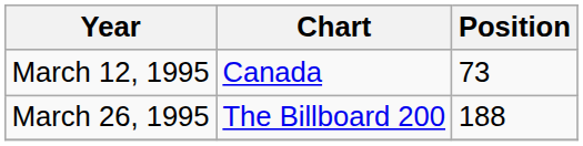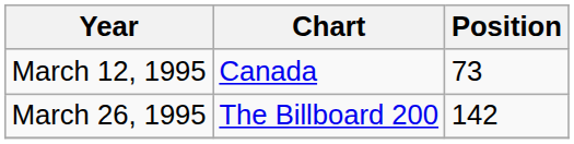 <table class="wikitable">
 <tr>
 <th>Year</th>
 <th>Chart</th>
 <th>Position</th>
 </tr>
 <tr>
 <td>March 12, 1995</td>
 <td><a href='#'>Canada</a></td>
 <td>73</td>
 </tr>
 <tr>
 <td>March 26, 1995</td>
 <td><a href='#'>The Billboard 200</a></td>
-<td>188</td>
+<td>142</td>
 </tr>
 <tr>
 </tr>
 </table>
